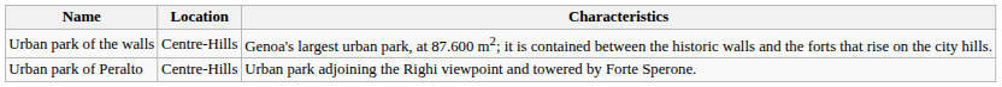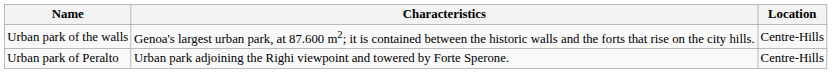 <table class="wikitable">
 <tr>
 <th>Name</th>
+<th>Characteristics</th>
 <th>Location</th>
-<th>Characteristics</th>
 </tr>
 <tr>
 <td>Urban park of the walls</td>
+<td>Genoa's largest urban park, at 87.600 m<sup>2</sup>; it is contained between the historic walls and the forts that rise on the city hills.</td>
 <td>Centre-Hills</td>
-<td>Genoa's largest urban park, at 87.600 m<sup>2</sup>; it is contained between the historic walls and the forts that rise on the city hills.</td>
 </tr>
 <tr>
 <td>Urban park of Peralto</td>
+<td>Urban park adjoining the Righi viewpoint and towered by Forte Sperone.</td>
 <td>Centre-Hills</td>
-<td>Urban park adjoining the Righi viewpoint and towered by Forte Sperone.</td>
 </tr>
 </table>
